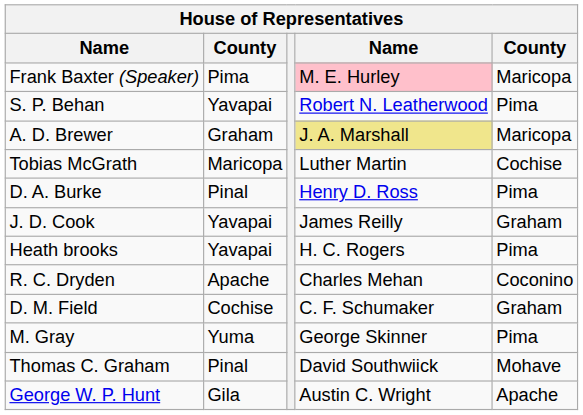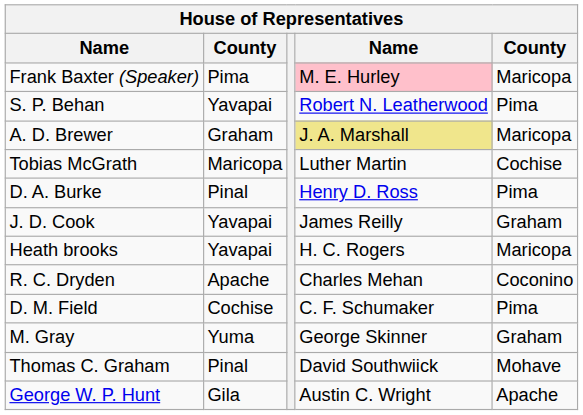 <table class="wikitable" style="float: right">
 <tr>
 <th colspan="5">House of Representatives</th>
 </tr>
 <tr>
 <th>Name</th>
 <th>County</th>
 <th rowspan="13"></th>
 <th>Name</th>
 <th>County</th>
 </tr>
 <tr>
 <td>Frank Baxter  <em>(Speaker)</em></td>
 <td>Pima</td>
 <td style="background: pink;">M. E. Hurley</td>
 <td>Maricopa</td>
 </tr>
 <tr>
 <td>S. P. Behan</td>
 <td>Yavapai</td>
 <td><a href='#'>Robert N. Leatherwood</a></td>
 <td>Pima</td>
 </tr>
 <tr>
 <td>A. D. Brewer</td>
 <td>Graham</td>
 <td style="background: khaki;">J. A. Marshall</td>
 <td>Maricopa</td>
 </tr>
 <tr>
 <td>Tobias McGrath</td>
 <td>Maricopa</td>
 <td>Luther Martin</td>
 <td>Cochise</td>
 </tr>
 <tr>
 <td>D. A. Burke</td>
 <td>Pinal</td>
 <td><a href='#'>Henry D. Ross</a></td>
 <td>Pima</td>
 </tr>
 <tr>
 <td>J. D. Cook</td>
 <td>Yavapai</td>
 <td>James Reilly</td>
 <td>Graham</td>
 </tr>
 <tr>
 <td>Heath brooks</td>
 <td>Yavapai</td>
 <td>H. C. Rogers</td>
-<td>Pima</td>
+<td>Maricopa</td>
 </tr>
 <tr>
 <td>R. C. Dryden</td>
 <td>Apache</td>
 <td>Charles Mehan</td>
 <td>Coconino</td>
 </tr>
 <tr>
 <td>D. M. Field</td>
 <td>Cochise</td>
 <td>C. F. Schumaker</td>
-<td>Graham</td>
+<td>Pima</td>
 </tr>
 <tr>
 <td>M. Gray</td>
 <td>Yuma</td>
 <td>George Skinner</td>
-<td>Pima</td>
+<td>Graham</td>
 </tr>
 <tr>
 <td>Thomas C. Graham</td>
 <td>Pinal</td>
 <td>David Southwiick</td>
 <td>Mohave</td>
 </tr>
 <tr>
 <td><a href='#'>George W. P. Hunt</a></td>
 <td>Gila</td>
 <td>Austin C. Wright</td>
 <td>Apache</td>
 </tr>
 </table>
